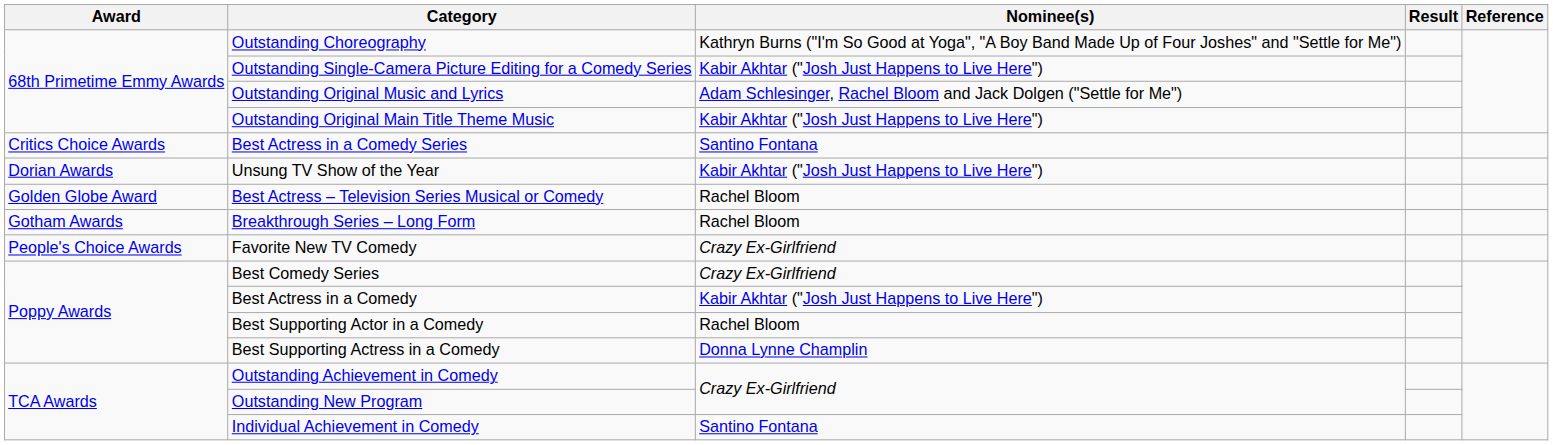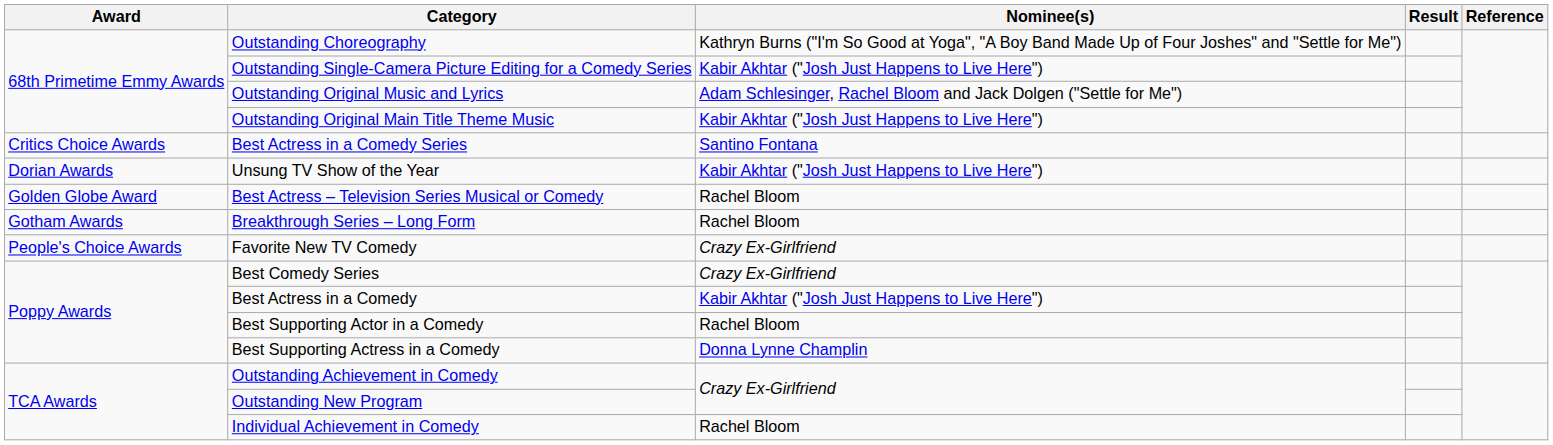 <table class="wikitable">
 <tr>
 <th>Award</th>
 <th>Category</th>
 <th>Nominee(s)</th>
 <th>Result</th>
 <th>Reference</th>
 </tr>
 <tr>
 <td rowspan="4"><a href='#'>68th Primetime Emmy Awards</a></td>
 <td><a href='#'>Outstanding Choreography</a></td>
 <td>Kathryn Burns ("I'm So Good at Yoga", "A Boy Band Made Up of Four Joshes" and "Settle for Me")</td>
 <td></td>
 <td rowspan="4" align="center"></td>
 </tr>
 <tr>
 <td><a href='#'>Outstanding Single-Camera Picture Editing for a Comedy Series</a></td>
 <td><a href='#'>Kabir Akhtar</a> ("<a href='#'>Josh Just Happens to Live Here</a>")</td>
 <td></td>
 </tr>
 <tr>
 <td><a href='#'>Outstanding Original Music and Lyrics</a></td>
 <td><a href='#'>Adam Schlesinger</a>, <a href='#'>Rachel Bloom</a> and Jack Dolgen ("Settle for Me")</td>
 <td></td>
 </tr>
 <tr>
 <td><a href='#'>Outstanding Original Main Title Theme Music</a></td>
 <td><a href='#'>Kabir Akhtar</a> ("<a href='#'>Josh Just Happens to Live Here</a>")</td>
 <td></td>
 </tr>
 <tr>
 <td><a href='#'>Critics Choice Awards</a></td>
 <td><a href='#'>Best Actress in a Comedy Series</a></td>
 <td><a href='#'>Santino Fontana</a></td>
 <td></td>
 <td align="center"></td>
 </tr>
 <tr>
 <td><a href='#'>Dorian Awards</a></td>
 <td>Unsung TV Show of the Year</td>
 <td><a href='#'>Kabir Akhtar</a> ("<a href='#'>Josh Just Happens to Live Here</a>")</td>
 <td></td>
 <td align="center"></td>
 </tr>
 <tr>
 <td><a href='#'>Golden Globe Award</a></td>
 <td><a href='#'>Best Actress – Television Series Musical or Comedy</a></td>
 <td>Rachel Bloom</td>
 <td><br></td>
 <td align="center"></td>
 </tr>
 <tr>
 <td><a href='#'>Gotham Awards</a></td>
 <td><a href='#'>Breakthrough Series – Long Form</a></td>
 <td>Rachel Bloom</td>
 <td><br></td>
 <td align="center"></td>
 </tr>
 <tr>
 <td><a href='#'>People's Choice Awards</a></td>
 <td>Favorite New TV Comedy</td>
 <td><em>Crazy Ex-Girlfriend</em></td>
 <td></td>
 <td align="center"></td>
 </tr>
 <tr>
 <td rowspan="4"><a href='#'>Poppy Awards</a></td>
 <td>Best Comedy Series</td>
 <td><em>Crazy Ex-Girlfriend</em></td>
 <td></td>
 <td rowspan="4" align="center"></td>
 </tr>
 <tr>
 <td>Best Actress in a Comedy</td>
 <td><a href='#'>Kabir Akhtar</a> ("<a href='#'>Josh Just Happens to Live Here</a>")</td>
 <td></td>
 </tr>
 <tr>
 <td>Best Supporting Actor in a Comedy</td>
 <td>Rachel Bloom</td>
 <td></td>
 </tr>
 <tr>
 <td>Best Supporting Actress in a Comedy</td>
 <td><a href='#'>Donna Lynne Champlin</a></td>
 <td></td>
 </tr>
 <tr>
 <td rowspan="3"><a href='#'>TCA Awards</a></td>
 <td><a href='#'>Outstanding Achievement in Comedy</a></td>
 <td rowspan="2"><em>Crazy Ex-Girlfriend</em></td>
 <td></td>
 <td rowspan="3" align="center"></td>
 </tr>
 <tr>
 <td><a href='#'>Outstanding New Program</a></td>
 <td></td>
 </tr>
 <tr>
 <td><a href='#'>Individual Achievement in Comedy</a></td>
-<td><a href='#'>Santino Fontana</a></td>
+<td>Rachel Bloom</td>
 <td></td>
 </tr>
 </table>
